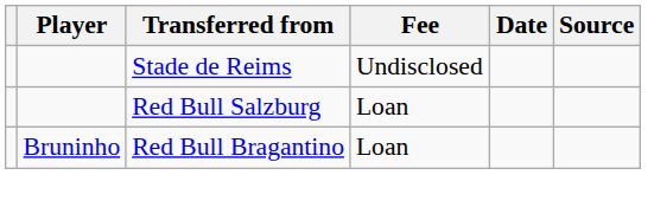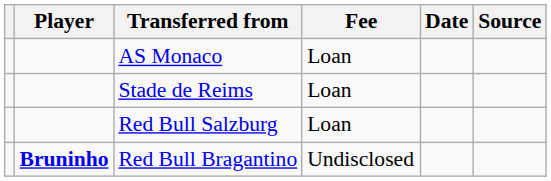 <table class="wikitable plainrowheaders sortable">
 <tr>
 <th></th>
 <th scope="col">Player</th>
 <th>Transferred from</th>
 <th style="width: 80px;">Fee</th>
 <th scope="col">Date</th>
 <th scope="col">Source</th>
 </tr>
 <tr>
 <td align="center"></td>
 <td> </td>
+<td> <a href='#'>AS Monaco</a></td>
+<td>Loan</td>
+<td></td>
+<td></td>
+</tr>
+<tr>
+<td align="center"></td>
+<td> </td>
 <td> <a href='#'>Stade de Reims</a></td>
-<td>Undisclosed</td>
+<td>Loan</td>
 <td></td>
 <td></td>
 </tr>
 <tr>
 <td align="center"></td>
 <td> </td>
 <td> <a href='#'>Red Bull Salzburg</a></td>
 <td>Loan</td>
 <td></td>
 <td></td>
 </tr>
 <tr>
 <td align="center"></td>
-<td> <a href='#'>Bruninho</a></td>
+<td><strong> <a href='#'>Bruninho</a></strong></td>
 <td> <a href='#'>Red Bull Bragantino</a></td>
-<td>Loan</td>
+<td>Undisclosed</td>
 <td></td>
 <td></td>
 </tr>
 </table>
